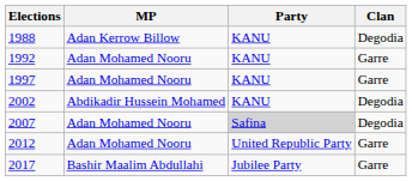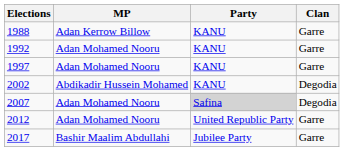 <table class="wikitable">
 <tr>
 <th>Elections</th>
 <th>MP </th>
 <th>Party</th>
 <th>Clan</th>
 </tr>
 <tr>
 <td><a href='#'>1988</a></td>
 <td><a href='#'>Adan Kerrow Billow</a></td>
 <td><a href='#'>KANU</a></td>
-<td>Degodia</td>
+<td>Garre</td>
 </tr>
 <tr>
 <td><a href='#'>1992</a></td>
 <td><a href='#'>Adan Mohamed Nooru</a></td>
 <td><a href='#'>KANU</a></td>
 <td>Garre</td>
 </tr>
 <tr>
 <td><a href='#'>1997</a></td>
 <td><a href='#'>Adan Mohamed Nooru</a></td>
 <td><a href='#'>KANU</a></td>
 <td>Garre</td>
 </tr>
 <tr>
 <td><a href='#'>2002</a></td>
 <td><a href='#'>Abdikadir Hussein Mohamed</a></td>
 <td><a href='#'>KANU</a></td>
 <td>Degodia</td>
 </tr>
 <tr>
 <td><a href='#'>2007</a></td>
 <td><a href='#'>Adan Mohamed Nooru</a></td>
 <td style="background: lightgrey;"><a href='#'>Safina</a></td>
 <td>Degodia</td>
 </tr>
 <tr>
 <td><a href='#'>2012</a></td>
 <td><a href='#'>Adan Mohamed Nooru</a></td>
 <td><a href='#'>United Republic Party</a></td>
 <td>Garre</td>
 </tr>
 <tr>
 <td><a href='#'>2017</a></td>
 <td><a href='#'>Bashir Maalim Abdullahi</a></td>
 <td><a href='#'>Jubilee Party</a></td>
 <td>Garre</td>
 </tr>
 </table>
